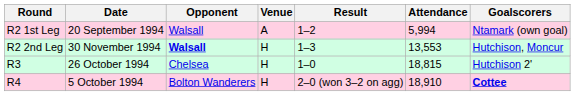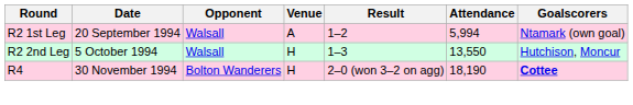 <table class="wikitable">
 <tr>
 <th>Round</th>
 <th>Date</th>
 <th>Opponent</th>
 <th>Venue</th>
 <th>Result</th>
 <th>Attendance</th>
 <th>Goalscorers</th>
 </tr>
 <tr style="background-color: #ffd0e3;">
 <td>R2 1st Leg</td>
 <td>20 September 1994</td>
 <td><a href='#'>Walsall</a></td>
 <td>A</td>
 <td>1–2</td>
 <td>5,994</td>
 <td><a href='#'>Ntamark</a> (own goal)</td>
 </tr>
 <tr style="background-color: #d0ffe3;">
 <td>R2 2nd Leg</td>
-<td>30 November 1994</td>
-<td><strong><a href='#'>Walsall</a></strong></td>
+<td>5 October 1994</td>
+<td><a href='#'>Walsall</a></td>
 <td>H</td>
 <td>1–3</td>
-<td>13,553</td>
+<td>13,550</td>
 <td><a href='#'>Hutchison</a>, <a href='#'>Moncur</a></td>
-</tr>
-<tr style="background-color: #d0ffe3;">
-<td>R3</td>
-<td>26 October 1994</td>
-<td><a href='#'>Chelsea</a></td>
-<td>H</td>
-<td>1–0</td>
-<td>18,815</td>
-<td><a href='#'>Hutchison</a> 2'</td>
 </tr>
 <tr style="background-color: #ffd0e3;">
 <td>R4</td>
-<td>5 October 1994</td>
+<td>30 November 1994</td>
 <td><a href='#'>Bolton Wanderers</a></td>
 <td>H</td>
 <td>2–0 (won 3–2 on agg)</td>
-<td>18,910</td>
+<td>18,190</td>
 <td><strong><a href='#'>Cottee</a></strong></td>
 </tr>
 </table>
